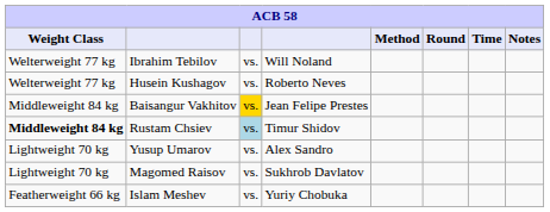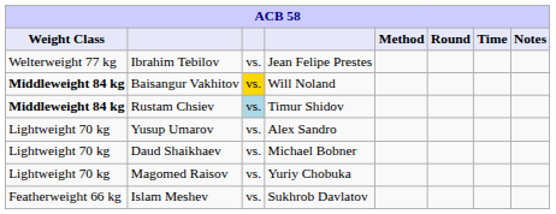 <table class="wikitable" style="font-size: 80%;">
 <tr>
 <th colspan="8" style="background-color: #ccf; color: #000080; text-align: center;"><strong>ACB 58</strong></th>
 </tr>
 <tr>
 <th colspan="1" style="background-color: #E6E8FA; color: #000000; text-align: center;">Weight Class</th>
 <th colspan="1" style="background-color: #E6E8FA; color: #000000; text-align: center;"></th>
 <th colspan="1" style="background-color: #E6E8FA; color: #000000; text-align: center;"></th>
 <th colspan="1" style="background-color: #E6E8FA; color: #000000; text-align: center;"></th>
 <th colspan="1" style="background-color: #E6E8FA; color: #000000; text-align: center;">Method</th>
 <th colspan="1" style="background-color: #E6E8FA; color: #000000; text-align: center;">Round</th>
 <th colspan="1" style="background-color: #E6E8FA; color: #000000; text-align: center;">Time</th>
 <th colspan="1" style="background-color: #E6E8FA; color: #000000; text-align: center;">Notes</th>
 </tr>
 <tr>
 <td>Welterweight 77 kg</td>
 <td> Ibrahim Tebilov</td>
 <td>vs.</td>
-<td> Will Noland</td>
+<td> Jean Felipe Prestes</td>
 <td></td>
 <td align=center></td>
 <td align=center></td>
 <td></td>
 </tr>
 <tr>
-<td>Welterweight 77 kg</td>
-<td> Husein Kushagov</td>
-<td>vs.</td>
-<td> Roberto Neves</td>
-<td></td>
-<td align=center></td>
-<td align=center></td>
-<td></td>
-</tr>
-<tr>
-<td>Middleweight 84 kg</td>
+<td><strong>Middleweight 84 kg</strong></td>
 <td> Baisangur Vakhitov</td>
 <td style="background: gold;">vs.</td>
-<td> Jean Felipe Prestes</td>
+<td> Will Noland</td>
 <td></td>
 <td align=center></td>
 <td align=center></td>
 <td></td>
 </tr>
 <tr>
 <td><strong>Middleweight 84 kg</strong></td>
 <td> Rustam Chsiev</td>
 <td style="background: lightblue;">vs.</td>
 <td> Timur Shidov</td>
 <td></td>
 <td align=center></td>
 <td align=center></td>
 <td></td>
 </tr>
 <tr>
 <td>Lightweight 70 kg</td>
 <td> Yusup Umarov</td>
 <td>vs.</td>
 <td> Alex Sandro</td>
 <td></td>
 <td align=center></td>
 <td align=center></td>
 <td></td>
 </tr>
 <tr>
 <td>Lightweight 70 kg</td>
+<td> Daud Shaikhaev</td>
+<td>vs.</td>
+<td> Michael Bobner</td>
+<td></td>
+<td align=center></td>
+<td align=center></td>
+<td></td>
+</tr>
+<tr>
+<td>Lightweight 70 kg</td>
 <td> Magomed Raisov</td>
 <td>vs.</td>
-<td> Sukhrob Davlatov</td>
+<td> Yuriy Chobuka</td>
 <td></td>
 <td align=center></td>
 <td align=center></td>
 <td></td>
 </tr>
 <tr>
 <td>Featherweight 66 kg</td>
 <td> Islam Meshev</td>
 <td>vs.</td>
-<td> Yuriy Chobuka</td>
+<td> Sukhrob Davlatov</td>
 <td></td>
 <td align=center></td>
 <td align=center></td>
 <td></td>
 </tr>
 </table>
